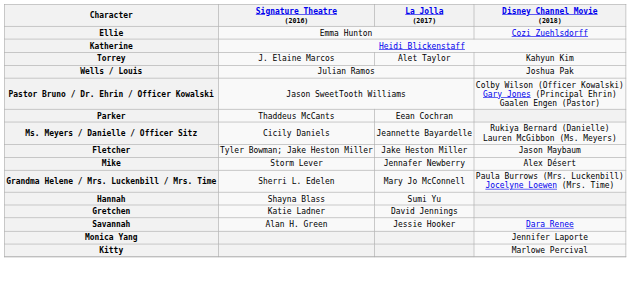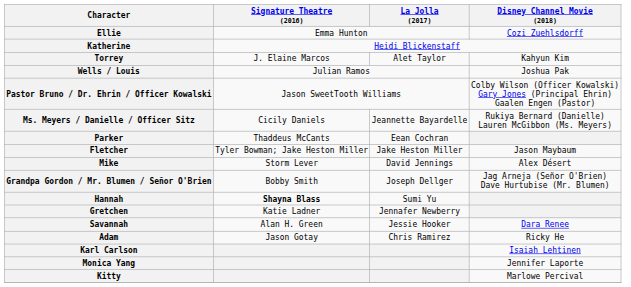 <table class="wikitable" style="width:1000;">
 <tr>
 <th>Character</th>
 <th><a href='#'>Signature Theatre</a><br><small>(2016)</small></th>
 <th><a href='#'>La Jolla</a><br><small>(2017)</small></th>
 <th><a href='#'>Disney Channel Movie</a><br><small>(2018)</small></th>
 </tr>
 <tr>
 <th>Ellie</th>
 <td colspan='2' align=center>Emma Hunton</td>
 <td colespan='1' align=center><a href='#'>Cozi Zuehlsdorff</a></td>
 </tr>
 <tr>
 <th>Katherine</th>
 <td colspan="3" align="center"><a href='#'>Heidi Blickenstaff</a></td>
 </tr>
 <tr>
 <th>Torrey</th>
 <td colspan='1' align=center>J. Elaine Marcos</td>
 <td colspan='1' align=center>Alet Taylor</td>
 <td colspan='1' align=center>Kahyun Kim</td>
 </tr>
 <tr>
 <th>Wells / Louis</th>
 <td colspan='2' align=center>Julian Ramos</td>
 <td colspan='1' align=center>Joshua Pak</td>
 </tr>
 <tr>
 <th>Pastor Bruno / Dr. Ehrin / Officer Kowalski</th>
 <td colspan='2' align=center>Jason SweetTooth Williams</td>
 <td colspan='1' align=center>Colby Wilson (Officer Kowalski)<br><a href='#'>Gary Jones</a> (Principal Ehrin)<br>Gaalen Engen (Pastor)</td>
 </tr>
 <tr>
+<th>Ms. Meyers / Danielle / Officer Sitz</th>
+<td colspan='1' align=center>Cicily Daniels</td>
+<td colspan='1' align=center>Jeannette Bayardelle</td>
+<td colspan='1' align=center>Rukiya Bernard (Danielle)<br>Lauren McGibbon (Ms. Meyers)</td>
+</tr>
+<tr>
 <th>Parker</th>
 <td colspan='1' align=center>Thaddeus McCants</td>
 <td colspan='1' align=center>Eean Cochran</td>
 <th></th>
-</tr>
-<tr>
-<th>Ms. Meyers / Danielle / Officer Sitz</th>
-<td colspan='1' align=center>Cicily Daniels</td>
-<td colspan='1' align=center>Jeannette Bayardelle</td>
-<td colspan='1' align=center>Rukiya Bernard (Danielle)<br>Lauren McGibbon (Ms. Meyers)</td>
 </tr>
 <tr>
 <th>Fletcher</th>
 <td colspan='1' align=center>Tyler Bowman; Jake Heston Miller</td>
 <td colspan='1' align=center>Jake Heston Miller</td>
 <td colspan='1' align=center>Jason Maybaum</td>
 </tr>
 <tr>
 <th>Mike</th>
 <td colspan='1' align=center>Storm Lever</td>
-<td colspan='1' align=center>Jennafer Newberry</td>
+<td colspan='1' align=center>David Jennings</td>
 <td colspan='1' align=center>Alex Désert</td>
 </tr>
 <tr>
-<th>Grandma Helene / Mrs. Luckenbill / Mrs. Time</th>
-<td colspan='1' align=center>Sherri L. Edelen</td>
-<td colspan='1' align=center>Mary Jo McConnell</td>
-<td colspan='1' align=center>Paula Burrows (Mrs. Luckenbill)<br><a href='#'>Jocelyne Loewen</a> (Mrs. Time)</td>
+<th>Grandpa Gordon / Mr. Blumen / Señor O'Brien</th>
+<td colspan='1' align=center>Bobby Smith</td>
+<td colspan='1' align=center>Joseph Dellger</td>
+<td colspan='1' align=center>Jag Arneja (Señor O'Brien)<br>Dave Hurtubise (Mr. Blumen)</td>
 </tr>
 <tr>
 <th>Hannah</th>
-<td colspan='1' align=center>Shayna Blass</td>
+<td colspan='1' align=center><strong>Shayna Blass</strong></td>
 <td colspan='1' align=center>Sumi Yu</td>
 <th></th>
 </tr>
 <tr>
 <th>Gretchen</th>
 <td colspan='1' align=center>Katie Ladner</td>
-<td colspan='1' align=center>David Jennings</td>
+<td colspan='1' align=center>Jennafer Newberry</td>
 <th></th>
 </tr>
 <tr>
 <th>Savannah</th>
 <td colspan='1' align=center>Alan H. Green</td>
 <td colspan='1' align=center>Jessie Hooker</td>
 <td colspan='1' align=center><a href='#'>Dara Renee</a></td>
+</tr>
+<tr>
+<th>Adam</th>
+<td colspan='1' align=center>Jason Gotay</td>
+<td colspan='1' align=center>Chris Ramirez</td>
+<td colspan='1' align=center>Ricky He</td>
+</tr>
+<tr>
+<th>Karl Carlson</th>
+<th></th>
+<th></th>
+<td colspan='1' align=center><a href='#'>Isaiah Lehtinen</a></td>
 </tr>
 <tr>
 <th>Monica Yang</th>
 <th></th>
 <th></th>
 <td colspan='1' align=center>Jennifer Laporte</td>
 </tr>
 <tr>
 <th>Kitty</th>
 <th></th>
 <th></th>
 <td colspan='1' align=center>Marlowe Percival</td>
 </tr>
 <tr>
 </tr>
 </table>
